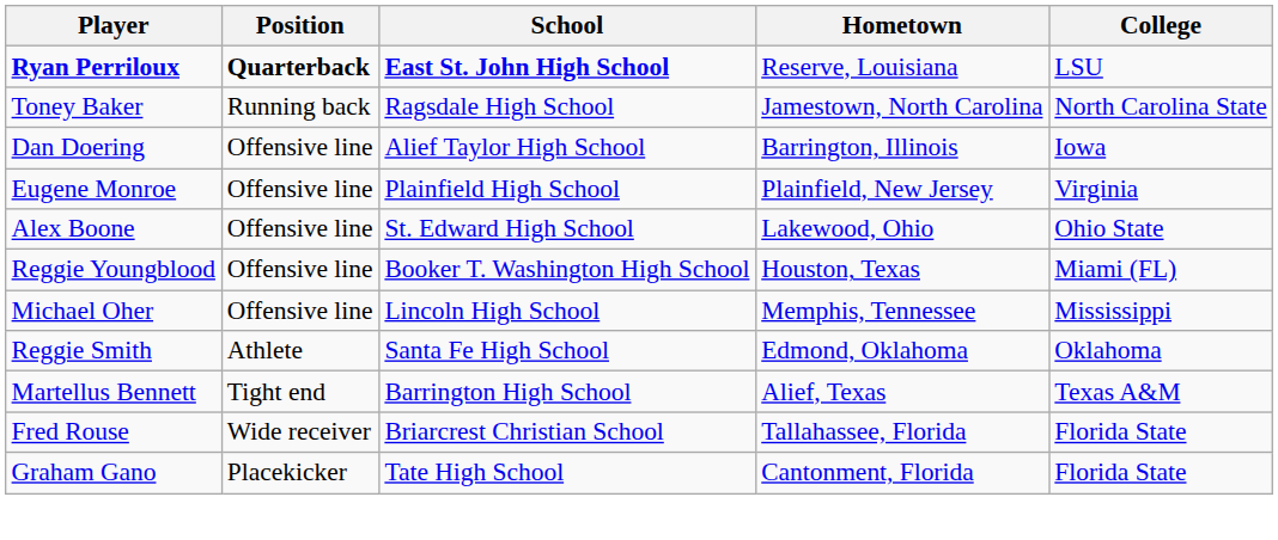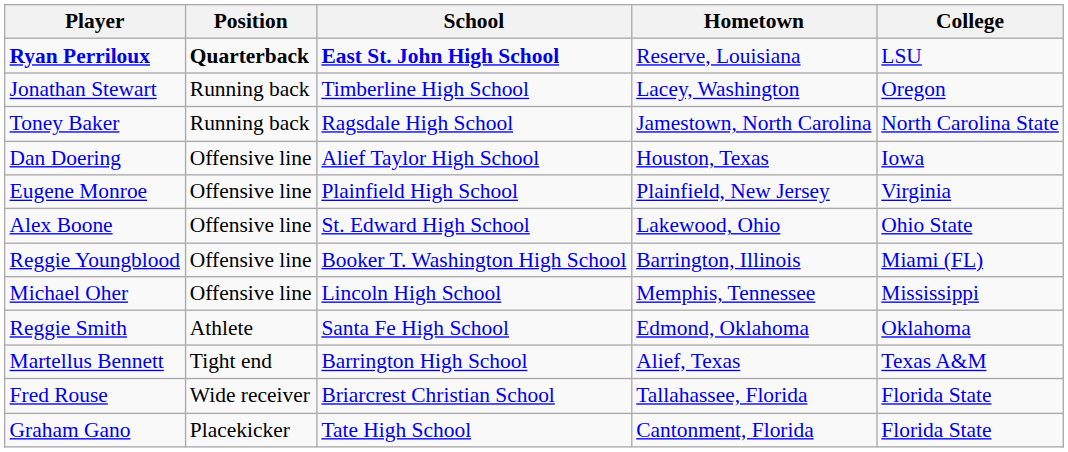 <table class="wikitable">
 <tr>
 <th>Player</th>
 <th>Position</th>
 <th>School</th>
 <th>Hometown</th>
 <th>College</th>
 </tr>
 <tr>
 <td><strong><a href='#'>Ryan Perriloux</a></strong></td>
 <td><strong>Quarterback</strong></td>
 <td><strong><a href='#'>East St. John High School</a></strong></td>
 <td><a href='#'>Reserve, Louisiana</a></td>
 <td><a href='#'>LSU</a></td>
 </tr>
 <tr>
+<td><a href='#'>Jonathan Stewart</a></td>
+<td>Running back</td>
+<td><a href='#'>Timberline High School</a></td>
+<td><a href='#'>Lacey, Washington</a></td>
+<td><a href='#'>Oregon</a></td>
+</tr>
+<tr>
 <td><a href='#'>Toney Baker</a></td>
 <td>Running back</td>
 <td><a href='#'>Ragsdale High School</a></td>
 <td><a href='#'>Jamestown, North Carolina</a></td>
 <td><a href='#'>North Carolina State</a></td>
 </tr>
 <tr>
 <td><a href='#'>Dan Doering</a></td>
 <td>Offensive line</td>
 <td><a href='#'>Alief Taylor High School</a></td>
-<td><a href='#'>Barrington, Illinois</a></td>
+<td><a href='#'>Houston, Texas</a></td>
 <td><a href='#'>Iowa</a></td>
 </tr>
 <tr>
 <td><a href='#'>Eugene Monroe</a></td>
 <td>Offensive line</td>
 <td><a href='#'>Plainfield High School</a></td>
 <td><a href='#'>Plainfield, New Jersey</a></td>
 <td><a href='#'>Virginia</a></td>
 </tr>
 <tr>
 <td><a href='#'>Alex Boone</a></td>
 <td>Offensive line</td>
 <td><a href='#'>St. Edward High School</a></td>
 <td><a href='#'>Lakewood, Ohio</a></td>
 <td><a href='#'>Ohio State</a></td>
 </tr>
 <tr>
 <td><a href='#'>Reggie Youngblood</a></td>
 <td>Offensive line</td>
 <td><a href='#'>Booker T. Washington High School</a></td>
-<td><a href='#'>Houston, Texas</a></td>
+<td><a href='#'>Barrington, Illinois</a></td>
 <td><a href='#'>Miami (FL)</a></td>
 </tr>
 <tr>
 <td><a href='#'>Michael Oher</a></td>
 <td>Offensive line</td>
 <td><a href='#'>Lincoln High School</a></td>
 <td><a href='#'>Memphis, Tennessee</a></td>
 <td><a href='#'>Mississippi</a></td>
 </tr>
 <tr>
 <td><a href='#'>Reggie Smith</a></td>
 <td>Athlete</td>
 <td><a href='#'>Santa Fe High School</a></td>
 <td><a href='#'>Edmond, Oklahoma</a></td>
 <td><a href='#'>Oklahoma</a></td>
 </tr>
 <tr>
 <td><a href='#'>Martellus Bennett</a></td>
 <td>Tight end</td>
 <td><a href='#'>Barrington High School</a></td>
 <td><a href='#'>Alief, Texas</a></td>
 <td><a href='#'>Texas A&M</a></td>
 </tr>
 <tr>
 <td><a href='#'>Fred Rouse</a></td>
 <td>Wide receiver</td>
 <td><a href='#'>Briarcrest Christian School</a></td>
 <td><a href='#'>Tallahassee, Florida</a></td>
 <td><a href='#'>Florida State</a></td>
 </tr>
 <tr>
 <td><a href='#'>Graham Gano</a></td>
 <td>Placekicker</td>
 <td><a href='#'>Tate High School</a></td>
 <td><a href='#'>Cantonment, Florida</a></td>
 <td><a href='#'>Florida State</a></td>
 </tr>
 </table>
